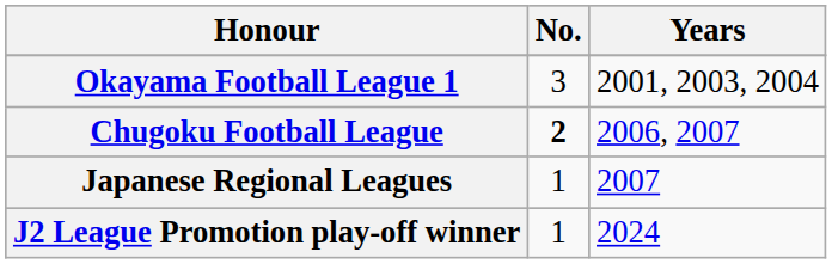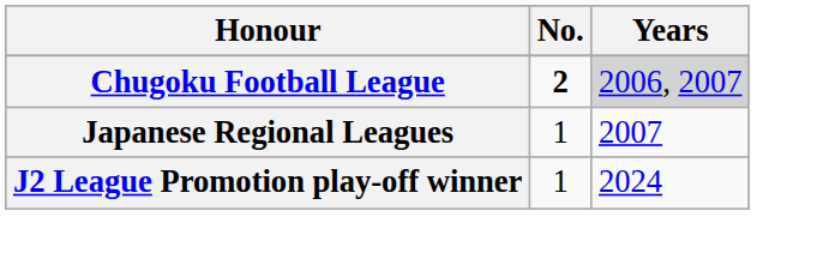 <table class="wikitable plainrowheaders">
 <tr>
 <th scope=col>Honour</th>
 <th scope=col>No.</th>
 <th scope=col>Years</th>
 </tr>
 <tr>
 </tr>
 <tr>
-<th scope=row><a href='#'>Okayama Football League 1</a></th>
-<td align="center">3</td>
-<td>2001, 2003, 2004</td>
-</tr>
-<tr>
 <th scope=row><a href='#'>Chugoku Football League</a></th>
 <td align="center"><strong>2</strong></td>
-<td><a href='#'>2006</a>, <a href='#'>2007</a></td>
+<td style="background: lightgrey;"><a href='#'>2006</a>, <a href='#'>2007</a></td>
 </tr>
 <tr>
 <th scope=row>Japanese Regional Leagues</th>
 <td align="center">1</td>
 <td><a href='#'>2007</a></td>
 </tr>
 <tr>
 <th scope=row><a href='#'>J2 League</a> Promotion play-off winner</th>
 <td align="center">1</td>
 <td><a href='#'>2024</a></td>
 </tr>
 </table>
